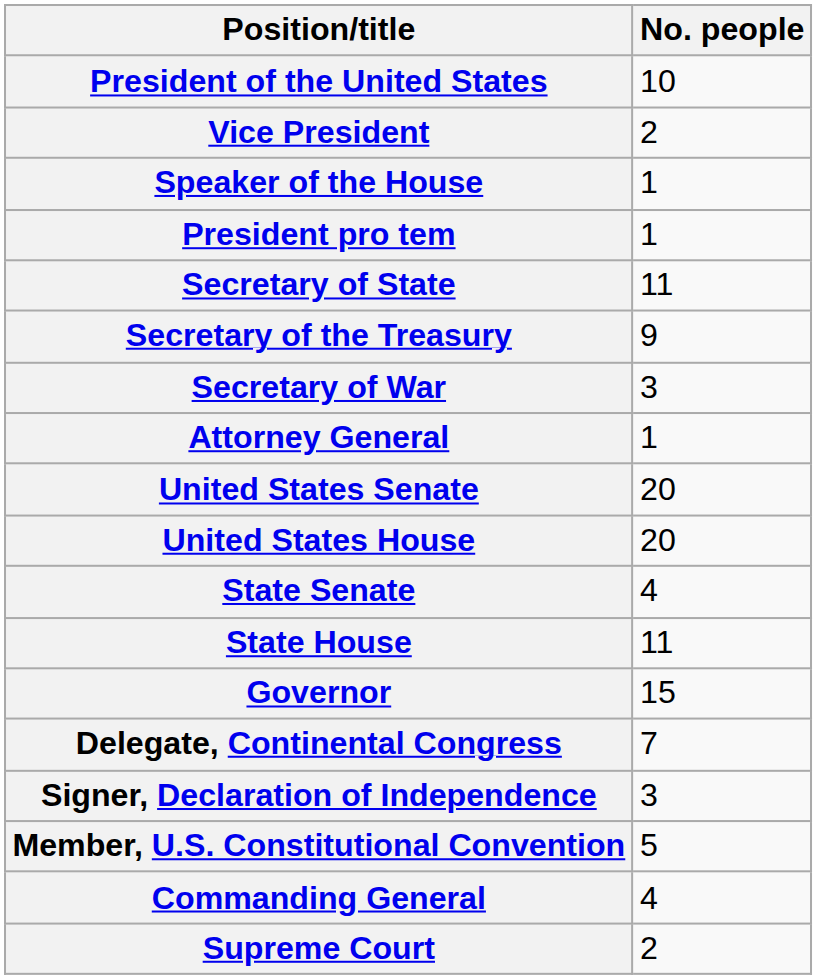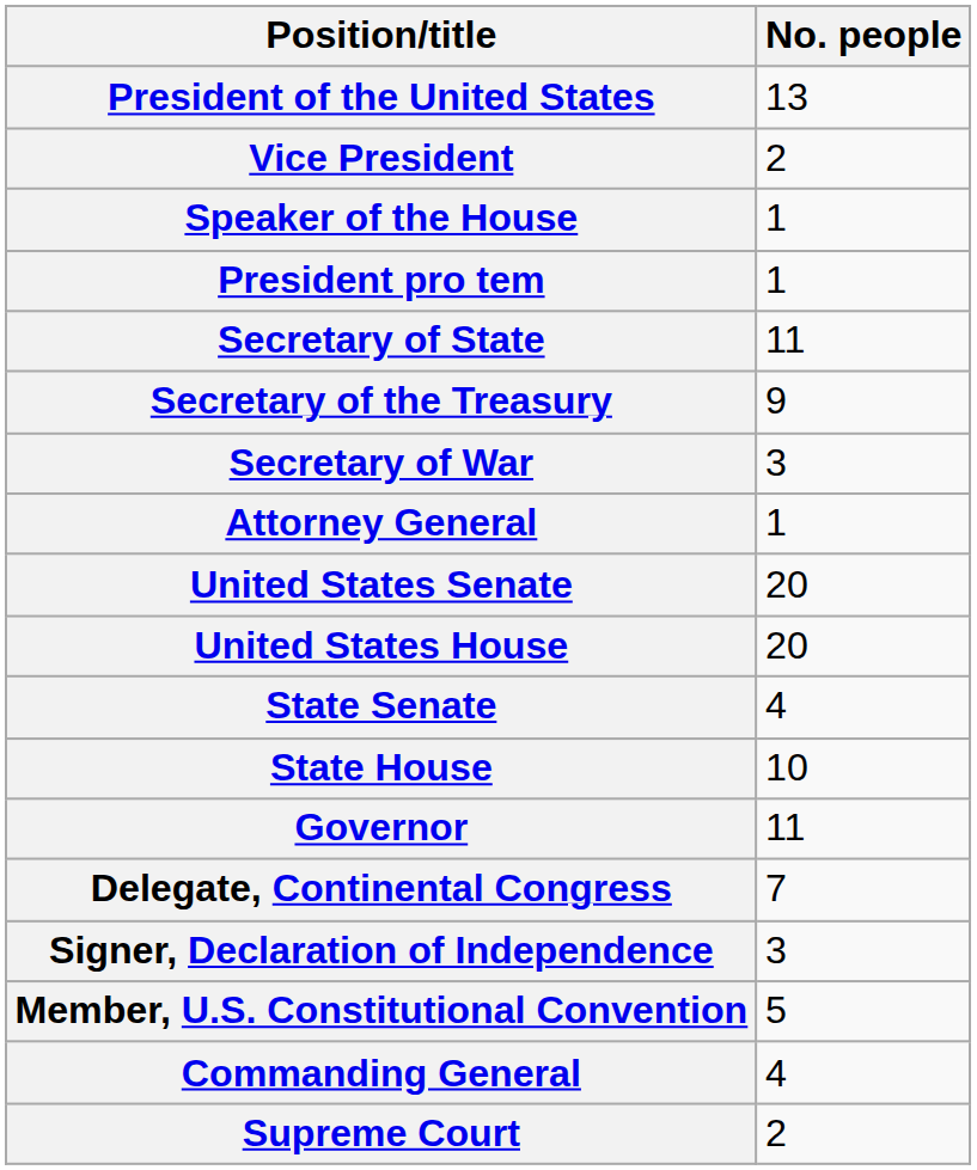 <table class="wikitable sortable">
 <tr>
 <th scope="col">Position/title</th>
 <th scope="col">No. people</th>
 </tr>
 <tr>
 <th scope="row"><a href='#'>President of the United States</a></th>
-<td>10</td>
+<td>13</td>
 </tr>
 <tr>
 <th scope="row"><a href='#'>Vice President</a></th>
 <td>2</td>
 </tr>
 <tr>
 <th scope="row"><a href='#'>Speaker of the House</a></th>
 <td>1</td>
 </tr>
 <tr>
 <th scope="row"><a href='#'>President pro tem</a></th>
 <td>1</td>
 </tr>
 <tr>
 <th scope="row"><a href='#'>Secretary of State</a></th>
 <td>11</td>
 </tr>
 <tr>
 <th scope="row"><a href='#'>Secretary of the Treasury</a></th>
 <td>9</td>
 </tr>
 <tr>
 <th scope="row"><a href='#'>Secretary of War</a></th>
 <td>3</td>
 </tr>
 <tr>
 <th scope="row"><a href='#'>Attorney General</a></th>
 <td>1</td>
 </tr>
 <tr>
 <th scope="row"><a href='#'>United States Senate</a></th>
 <td>20</td>
 </tr>
 <tr>
 <th scope="row"><a href='#'>United States House</a></th>
 <td>20</td>
 </tr>
 <tr>
 <th scope="row"><a href='#'>State Senate</a></th>
 <td>4</td>
 </tr>
 <tr>
 <th scope="row"><a href='#'>State House</a></th>
-<td>11</td>
+<td>10</td>
 </tr>
 <tr>
 <th scope="row"><a href='#'>Governor</a></th>
-<td>15</td>
+<td>11</td>
 </tr>
 <tr>
 <th scope="row">Delegate, <a href='#'>Continental Congress</a></th>
 <td>7</td>
 </tr>
 <tr>
 <th scope="row">Signer, <a href='#'>Declaration of Independence</a></th>
 <td>3</td>
 </tr>
 <tr>
 <th scope="row">Member, <a href='#'>U.S. Constitutional Convention</a></th>
 <td>5</td>
 </tr>
 <tr>
 <th scope="row"><a href='#'>Commanding General</a></th>
 <td>4</td>
 </tr>
 <tr>
 <th scope="row"><a href='#'>Supreme Court</a></th>
 <td>2</td>
 </tr>
 </table>
